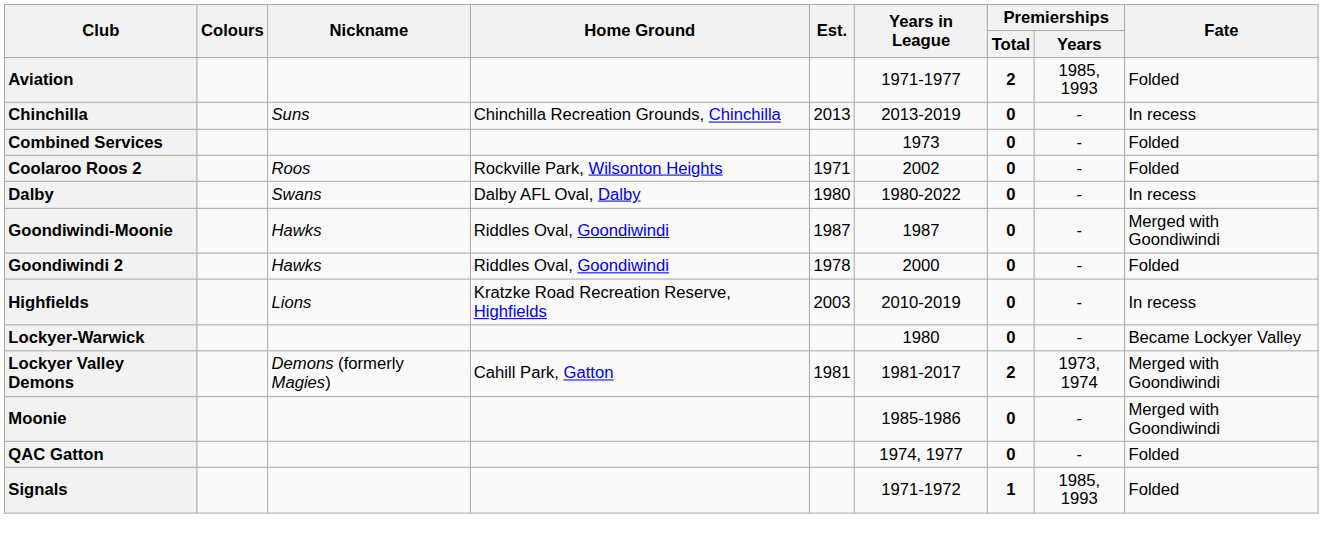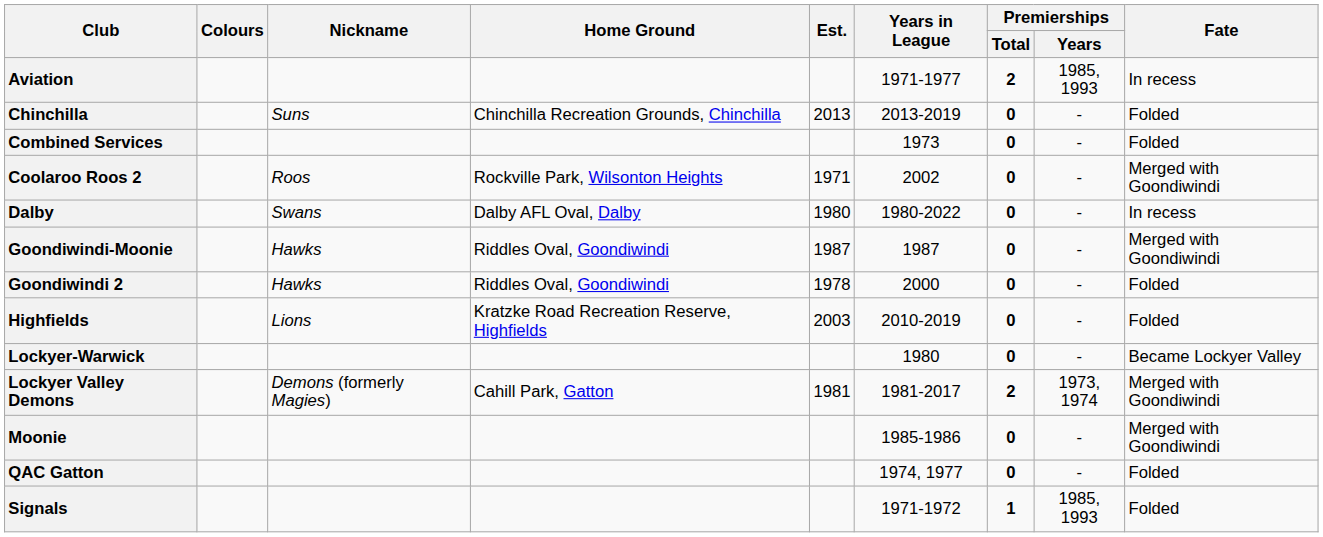 <table class="wikitable sortable" style="text-align:center; width:100%">
 <tr>
 <th rowspan="2">Club</th>
 <th rowspan="2">Colours</th>
 <th rowspan="2">Nickname</th>
 <th rowspan="2">Home Ground</th>
 <th rowspan="2">Est.</th>
 <th rowspan="2">Years in League</th>
 <th colspan="2">Premierships</th>
 <th rowspan="2">Fate</th>
 </tr>
 <tr>
 <th>Total</th>
 <th>Years</th>
 </tr>
 <tr>
 <th style="text-align:left">Aviation</th>
 <td></td>
 <td></td>
 <td></td>
 <td></td>
 <td>1971-1977</td>
 <td><strong>2</strong></td>
 <td>1985, 1993</td>
-<td align="left">Folded</td>
+<td align="left">In recess</td>
 </tr>
 <tr>
 <th style="text-align:left">Chinchilla</th>
 <td></td>
 <td align="left"><em>Suns</em></td>
 <td align="left">Chinchilla Recreation Grounds, <a href='#'>Chinchilla</a></td>
 <td>2013</td>
 <td>2013-2019</td>
 <td><strong>0</strong></td>
 <td>-</td>
-<td align="left">In recess</td>
+<td align="left">Folded</td>
 </tr>
 <tr>
 <th style="text-align:left">Combined Services</th>
 <td></td>
 <td></td>
 <td></td>
 <td></td>
 <td>1973</td>
 <td><strong>0</strong></td>
 <td>-</td>
 <td align="left">Folded</td>
 </tr>
 <tr>
 <th style="text-align:left">Coolaroo Roos 2</th>
 <td></td>
 <td align="left"><em>Roos</em></td>
 <td align="left">Rockville Park, <a href='#'>Wilsonton Heights</a></td>
 <td>1971</td>
 <td>2002</td>
 <td><strong>0</strong></td>
 <td>-</td>
-<td align="left">Folded</td>
+<td align="left">Merged with Goondiwindi</td>
 </tr>
 <tr>
 <th style="text-align:left">Dalby</th>
 <td></td>
 <td align="left"><em>Swans</em></td>
 <td align="left">Dalby AFL Oval, <a href='#'>Dalby</a></td>
 <td>1980</td>
 <td>1980-2022</td>
 <td><strong>0</strong></td>
 <td>-</td>
 <td align="left">In recess</td>
 </tr>
 <tr>
 <th style="text-align:left">Goondiwindi-Moonie</th>
 <td></td>
 <td align="left"><em>Hawks</em></td>
 <td align="left">Riddles Oval, <a href='#'>Goondiwindi</a></td>
 <td>1987</td>
 <td>1987</td>
 <td><strong>0</strong></td>
 <td>-</td>
 <td align="left">Merged with Goondiwindi</td>
 </tr>
 <tr>
 <th style="text-align:left">Goondiwindi 2</th>
 <td></td>
 <td align="left"><em>Hawks</em></td>
 <td align="left">Riddles Oval, <a href='#'>Goondiwindi</a></td>
 <td>1978</td>
 <td>2000</td>
 <td><strong>0</strong></td>
 <td>-</td>
 <td align="left">Folded</td>
 </tr>
 <tr>
 <th style="text-align:left">Highfields</th>
 <td></td>
 <td align="left"><em>Lions</em></td>
 <td align="left">Kratzke Road Recreation Reserve, <a href='#'>Highfields</a></td>
 <td>2003</td>
 <td>2010-2019</td>
 <td><strong>0</strong></td>
 <td>-</td>
-<td align="left">In recess</td>
+<td align="left">Folded</td>
 </tr>
 <tr>
 <th style="text-align:left">Lockyer-Warwick</th>
 <td></td>
 <td></td>
 <td></td>
 <td></td>
 <td>1980</td>
 <td><strong>0</strong></td>
 <td>-</td>
 <td align="left">Became Lockyer Valley</td>
 </tr>
 <tr>
 <th style="text-align:left">Lockyer Valley Demons</th>
 <td></td>
 <td align="left"><em>Demons</em> (formerly <em>Magies</em>)</td>
 <td align="left">Cahill Park, <a href='#'>Gatton</a></td>
 <td>1981</td>
 <td>1981-2017</td>
 <td><strong>2</strong></td>
 <td>1973, 1974</td>
 <td align="left">Merged with Goondiwindi</td>
 </tr>
 <tr>
 <th style="text-align:left">Moonie</th>
 <td></td>
 <td></td>
 <td></td>
 <td></td>
 <td>1985-1986</td>
 <td><strong>0</strong></td>
 <td>-</td>
 <td align="left">Merged with Goondiwindi</td>
 </tr>
 <tr>
 <th style="text-align:left">QAC Gatton</th>
 <td></td>
 <td></td>
 <td></td>
 <td></td>
 <td>1974, 1977</td>
 <td><strong>0</strong></td>
 <td>-</td>
 <td align="left">Folded</td>
 </tr>
 <tr>
 <th style="text-align:left">Signals</th>
 <td></td>
 <td></td>
 <td></td>
 <td></td>
 <td>1971-1972</td>
 <td><strong>1</strong></td>
 <td>1985, 1993</td>
 <td align="left">Folded</td>
 </tr>
 </table>
